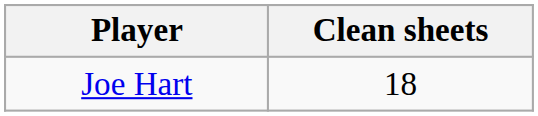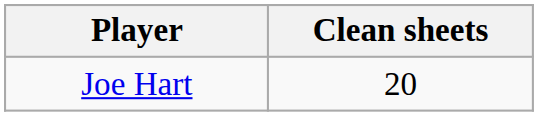 <table class="wikitable">
 <tr>
 <th width="120">Player</th>
 <th width="120">Clean sheets</th>
 </tr>
 <tr>
 <td align="center"> <a href='#'>Joe Hart</a></td>
-<td align="center">18</td>
+<td align="center">20</td>
 </tr>
 </table>
